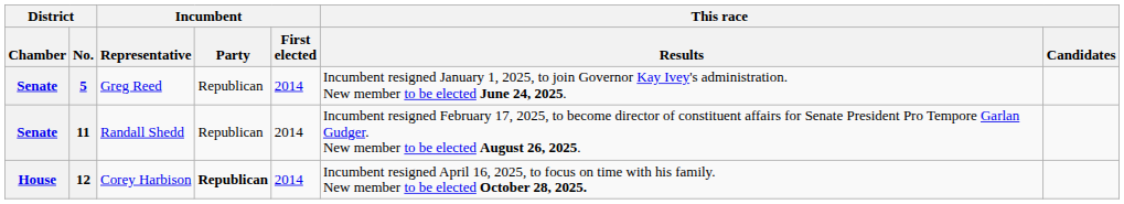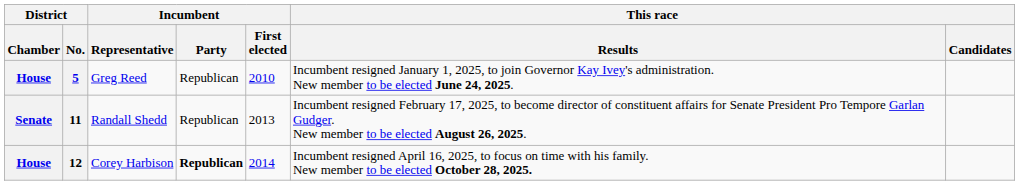 <table class="wikitable sortable">
 <tr valign="bottom">
 <th colspan="2">District</th>
 <th colspan="3">Incumbent</th>
 <th colspan="2">This race</th>
 </tr>
 <tr valign="bottom">
 <th>Chamber</th>
 <th>No.</th>
 <th>Representative</th>
 <th>Party</th>
 <th>First<br>elected</th>
 <th>Results</th>
 <th>Candidates</th>
 </tr>
 <tr>
-<th><a href='#'>Senate</a></th>
+<th><a href='#'>House</a></th>
 <th><a href='#'>5</a></th>
 <td><a href='#'>Greg Reed</a></td>
 <td>Republican</td>
-<td><a href='#'>2014</a></td>
+<td><a href='#'>2010</a></td>
 <td>Incumbent resigned January 1, 2025, to join Governor <a href='#'>Kay Ivey</a>'s administration.<br>New member <a href='#'>to be elected</a> <strong>June 24, 2025</strong>.</td>
 <td nowrap></td>
 </tr>
 <tr>
 <th><a href='#'>Senate</a></th>
 <th>11</th>
 <td><a href='#'>Randall Shedd</a></td>
 <td>Republican</td>
-<td>2014 </td>
+<td>2013 </td>
 <td>Incumbent resigned February 17, 2025, to become director of constituent affairs for Senate President Pro Tempore <a href='#'>Garlan Gudger</a>.<br>New member <a href='#'>to be elected</a> <strong>August 26, 2025</strong>.</td>
 <td nowrap></td>
 </tr>
 <tr>
 <th><a href='#'>House</a></th>
 <th>12</th>
 <td><a href='#'>Corey Harbison</a></td>
 <td><strong>Republican</strong></td>
 <td><a href='#'>2014</a></td>
 <td>Incumbent resigned April 16, 2025, to focus on time with his family.<br>New member <a href='#'>to be elected</a> <strong>October 28, 2025.</strong></td>
 <td></td>
 </tr>
 </table>
